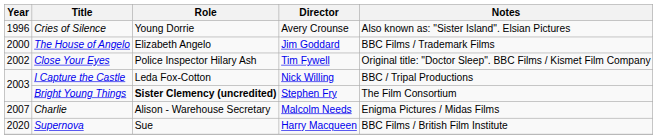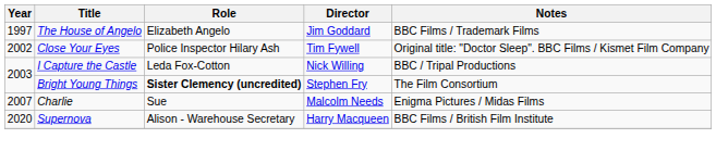 <table class="wikitable">
 <tr>
 <th>Year</th>
 <th>Title</th>
 <th>Role</th>
 <th>Director</th>
 <th>Notes</th>
 </tr>
 <tr>
-<td>1996</td>
-<td><em>Cries of Silence</em></td>
-<td>Young Dorrie</td>
-<td>Avery Crounse</td>
-<td>Also known as: "Sister Island". Elsian Pictures</td>
-</tr>
-<tr>
-<td>2000</td>
+<td>1997</td>
 <td><em><a href='#'>The House of Angelo</a></em></td>
 <td>Elizabeth Angelo</td>
 <td><a href='#'>Jim Goddard</a></td>
 <td>BBC Films / Trademark Films</td>
 </tr>
 <tr>
 <td>2002</td>
 <td><em><a href='#'>Close Your Eyes</a></em></td>
 <td>Police Inspector Hilary Ash</td>
 <td><a href='#'>Tim Fywell</a></td>
 <td>Original title: "Doctor Sleep". BBC Films / Kismet Film Company</td>
 </tr>
 <tr>
 <td rowspan="2">2003</td>
 <td><em><a href='#'>I Capture the Castle</a></em></td>
 <td>Leda Fox-Cotton</td>
 <td><a href='#'>Nick Willing</a></td>
 <td>BBC / Tripal Productions</td>
 </tr>
 <tr>
 <td><em><a href='#'>Bright Young Things</a></em></td>
 <td><strong>Sister Clemency (uncredited)</strong></td>
 <td><a href='#'>Stephen Fry</a></td>
 <td>The Film Consortium</td>
 </tr>
 <tr>
 <td>2007</td>
 <td><em>Charlie</em></td>
-<td>Alison - Warehouse Secretary</td>
+<td>Sue</td>
 <td><a href='#'>Malcolm Needs</a></td>
 <td>Enigma Pictures / Midas Films</td>
 </tr>
 <tr>
 <td>2020</td>
 <td><em><a href='#'>Supernova</a></em></td>
-<td>Sue</td>
+<td>Alison - Warehouse Secretary</td>
 <td><a href='#'>Harry Macqueen</a></td>
 <td>BBC Films / British Film Institute</td>
 </tr>
 <tr>
 </tr>
 </table>
